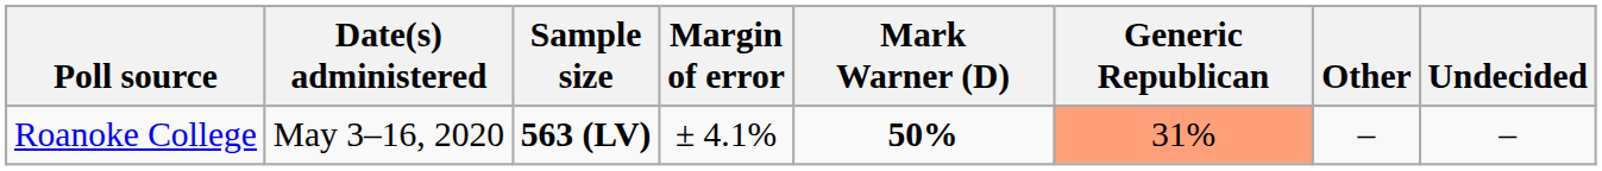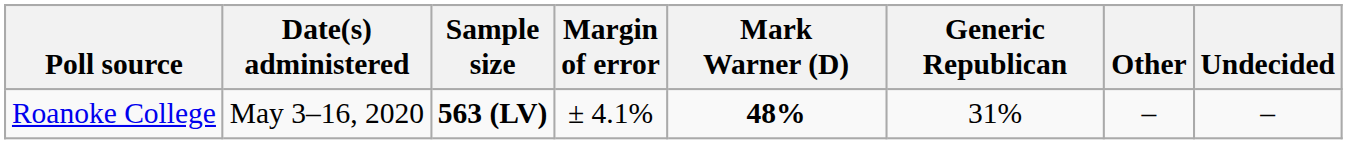 <table class="wikitable" style="font-size:90%;text-align:center;">
 <tr valign=bottom>
 <th>Poll source</th>
 <th>Date(s)<br>administered</th>
 <th>Sample<br>size</th>
 <th>Margin<br>of error</th>
 <th style="width:100px;">Mark<br>Warner (D)</th>
 <th style="width:100px;">Generic<br>Republican</th>
 <th>Other</th>
 <th>Undecided</th>
 </tr>
 <tr>
 <td style="text-align:left;"><a href='#'>Roanoke College</a></td>
 <td>May 3–16, 2020</td>
 <td><strong>563 (LV)</strong></td>
 <td>± 4.1%</td>
-<td><strong>50%</strong></td>
-<td style="background: lightsalmon;">31%</td>
+<td><strong>48%</strong></td>
+<td>31%</td>
 <td>–</td>
 <td>–</td>
 </tr>
 </table>
